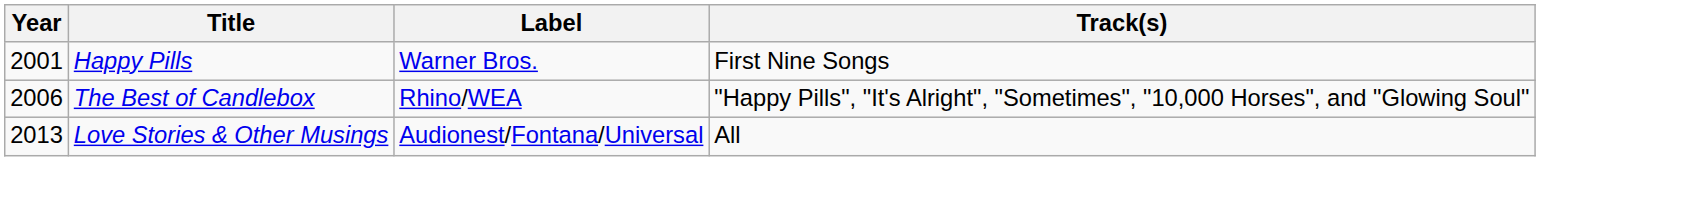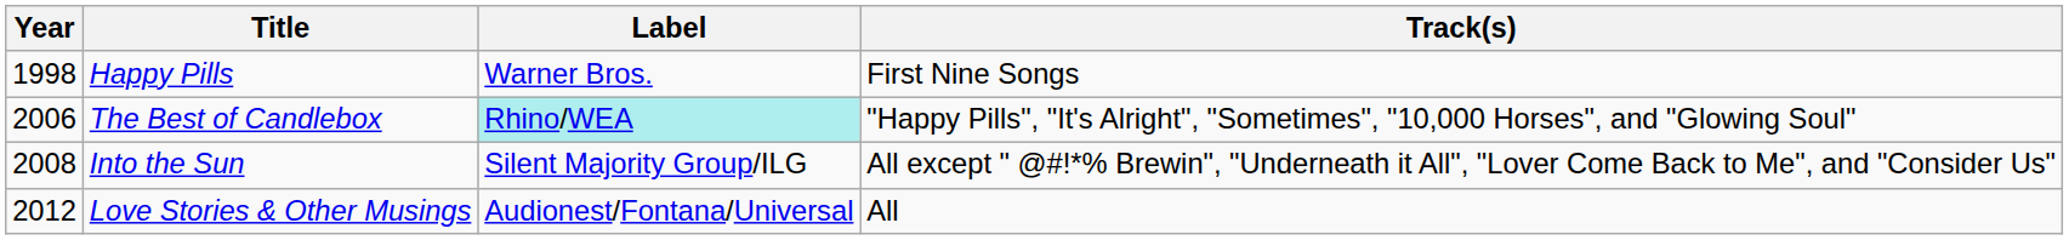 <table class="wikitable" border="1">
 <tr>
 <th><strong>Year</strong></th>
 <th><strong>Title</strong></th>
 <th><strong>Label</strong></th>
 <th><strong>Track(s)</strong></th>
 </tr>
 <tr>
-<td>2001</td>
+<td>1998</td>
 <td><em><a href='#'>Happy Pills</a></em></td>
 <td><a href='#'>Warner Bros.</a></td>
 <td>First Nine Songs</td>
 </tr>
 <tr>
 <td>2006</td>
 <td><em><a href='#'>The Best of Candlebox</a></em></td>
-<td><a href='#'>Rhino</a>/<a href='#'>WEA</a></td>
+<td style="background: paleturquoise;"><a href='#'>Rhino</a>/<a href='#'>WEA</a></td>
 <td>"Happy Pills", "It's Alright", "Sometimes", "10,000 Horses", and "Glowing Soul"</td>
 </tr>
 <tr>
-<td>2013</td>
+<td>2008</td>
+<td><em><a href='#'>Into the Sun</a></em></td>
+<td><a href='#'>Silent Majority Group</a>/ILG</td>
+<td>All except " @#!*%  Brewin", "Underneath it All", "Lover Come Back to Me", and "Consider Us"</td>
+</tr>
+<tr>
+<td>2012</td>
 <td><em><a href='#'>Love Stories & Other Musings</a></em></td>
 <td><a href='#'>Audionest</a>/<a href='#'>Fontana</a>/<a href='#'>Universal</a></td>
 <td>All</td>
 </tr>
 </table>
